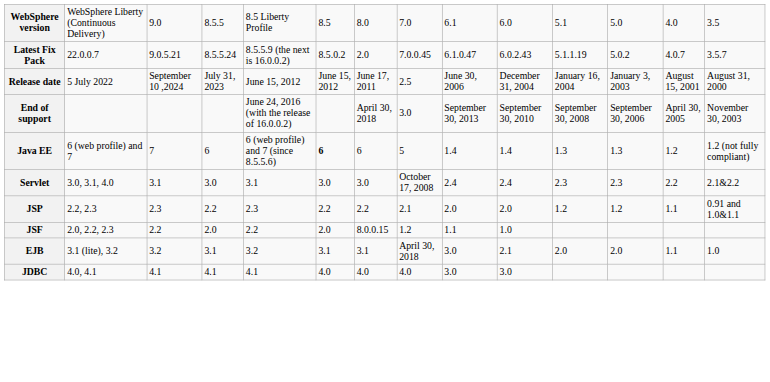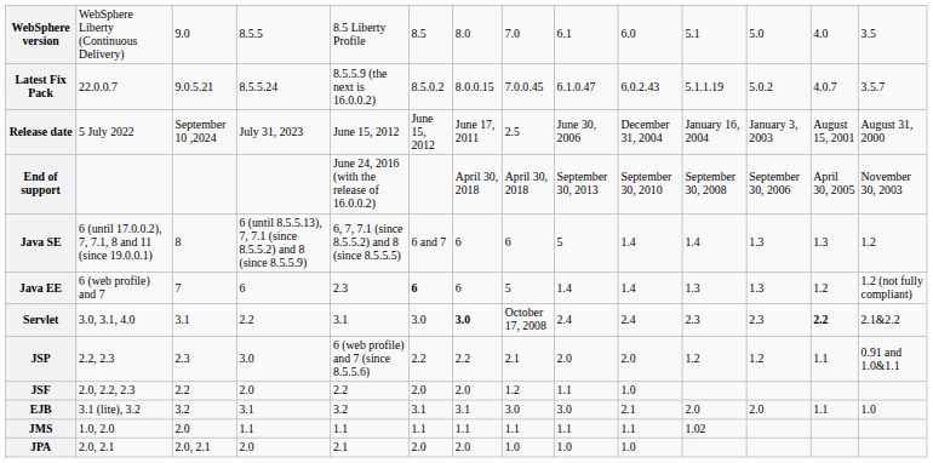 <table class="wikitable">
 <tr>
 <th>WebSphere version</th>
 <td>WebSphere Liberty (Continuous Delivery)</td>
 <td>9.0</td>
 <td>8.5.5</td>
 <td>8.5 Liberty Profile</td>
 <td>8.5</td>
 <td>8.0</td>
 <td>7.0</td>
 <td>6.1</td>
 <td>6.0</td>
 <td>5.1</td>
 <td>5.0</td>
 <td>4.0</td>
 <td>3.5</td>
 </tr>
 <tr>
 <th>Latest Fix Pack</th>
 <td>22.0.0.7</td>
 <td>9.0.5.21</td>
 <td>8.5.5.24</td>
 <td>8.5.5.9 (the next is 16.0.0.2)</td>
 <td>8.5.0.2</td>
-<td>2.0</td>
+<td>8.0.0.15</td>
 <td>7.0.0.45</td>
 <td>6.1.0.47</td>
 <td>6.0.2.43</td>
 <td>5.1.1.19</td>
 <td>5.0.2</td>
 <td>4.0.7</td>
 <td>3.5.7</td>
 </tr>
 <tr>
 <th>Release date</th>
 <td>5 July 2022</td>
 <td>September 10 ,2024</td>
 <td>July 31, 2023</td>
 <td>June 15, 2012</td>
 <td>June 15, 2012</td>
 <td>June 17, 2011</td>
 <td>2.5</td>
 <td>June 30, 2006</td>
 <td>December 31, 2004</td>
 <td>January 16, 2004</td>
 <td>January 3, 2003</td>
 <td>August 15, 2001</td>
 <td>August 31, 2000</td>
 </tr>
 <tr>
 <th>End of support</th>
 <td></td>
 <td></td>
 <td></td>
 <td>June 24, 2016 (with the release of 16.0.0.2)</td>
 <td></td>
 <td>April 30, 2018</td>
-<td>3.0</td>
+<td>April 30, 2018</td>
 <td>September 30, 2013</td>
 <td>September 30, 2010</td>
 <td>September 30, 2008</td>
 <td>September 30, 2006</td>
 <td>April 30, 2005</td>
 <td>November 30, 2003</td>
 </tr>
 <tr>
+<th>Java SE</th>
+<td>6 (until 17.0.0.2), 7, 7.1, 8 and 11 (since 19.0.0.1)</td>
+<td>8</td>
+<td>6 (until 8.5.5.13), 7, 7.1 (since 8.5.5.2) and 8 (since 8.5.5.9)</td>
+<td>6, 7, 7.1 (since 8.5.5.2) and 8 (since 8.5.5.5)</td>
+<td>6 and 7</td>
+<td>6</td>
+<td>6</td>
+<td>5</td>
+<td>1.4</td>
+<td>1.4</td>
+<td>1.3</td>
+<td>1.3</td>
+<td>1.2</td>
+</tr>
+<tr>
 <th>Java EE</th>
 <td>6 (web profile) and 7</td>
 <td>7</td>
 <td>6</td>
-<td>6 (web profile) and 7 (since 8.5.5.6)</td>
+<td>2.3</td>
 <td><strong>6</strong></td>
 <td>6</td>
 <td>5</td>
 <td>1.4</td>
 <td>1.4</td>
 <td>1.3</td>
 <td>1.3</td>
 <td>1.2</td>
 <td>1.2 (not fully compliant)</td>
 </tr>
 <tr>
 <th>Servlet</th>
 <td>3.0, 3.1, 4.0</td>
 <td>3.1</td>
-<td>3.0</td>
+<td>2.2</td>
 <td>3.1</td>
 <td>3.0</td>
-<td>3.0</td>
+<td><strong>3.0</strong></td>
 <td>October 17, 2008</td>
 <td>2.4</td>
 <td>2.4</td>
 <td>2.3</td>
 <td>2.3</td>
-<td>2.2</td>
+<td><strong>2.2</strong></td>
 <td>2.1&2.2</td>
 </tr>
 <tr>
 <th>JSP</th>
 <td>2.2, 2.3</td>
 <td>2.3</td>
-<td>2.2</td>
-<td>2.3</td>
+<td>3.0</td>
+<td>6 (web profile) and 7 (since 8.5.5.6)</td>
 <td>2.2</td>
 <td>2.2</td>
 <td>2.1</td>
 <td>2.0</td>
 <td>2.0</td>
 <td>1.2</td>
 <td>1.2</td>
 <td>1.1</td>
 <td>0.91 and 1.0&1.1</td>
 </tr>
 <tr>
 <th>JSF</th>
 <td>2.0, 2.2, 2.3</td>
 <td>2.2</td>
 <td>2.0</td>
 <td>2.2</td>
 <td>2.0</td>
-<td>8.0.0.15</td>
+<td>2.0</td>
 <td>1.2</td>
 <td>1.1</td>
 <td>1.0</td>
 <td></td>
 <td></td>
 <td></td>
 <td></td>
 </tr>
 <tr>
 <th>EJB</th>
 <td>3.1 (lite), 3.2</td>
 <td>3.2</td>
 <td>3.1</td>
 <td>3.2</td>
 <td>3.1</td>
 <td>3.1</td>
-<td>April 30, 2018</td>
+<td>3.0</td>
 <td>3.0</td>
 <td>2.1</td>
 <td>2.0</td>
 <td>2.0</td>
 <td>1.1</td>
 <td>1.0</td>
 </tr>
 <tr>
-<th>JDBC</th>
-<td>4.0, 4.1</td>
-<td>4.1</td>
-<td>4.1</td>
-<td>4.1</td>
-<td>4.0</td>
-<td>4.0</td>
-<td>4.0</td>
-<td>3.0</td>
-<td>3.0</td>
+<th>JMS</th>
+<td>1.0, 2.0</td>
+<td>2.0</td>
+<td>1.1</td>
+<td>1.1</td>
+<td>1.1</td>
+<td>1.1</td>
+<td>1.1</td>
+<td>1.1</td>
+<td>1.1</td>
+<td>1.02</td>
+<td></td>
+<td></td>
+<td></td>
+</tr>
+<tr>
+<th>JPA</th>
+<td>2.0, 2.1</td>
+<td>2.0, 2.1</td>
+<td>2.0</td>
+<td>2.1</td>
+<td>2.0</td>
+<td>2.0</td>
+<td>1.0</td>
+<td>1.0</td>
+<td>1.0</td>
 <td></td>
 <td></td>
 <td></td>
 <td></td>
 </tr>
 </table>
